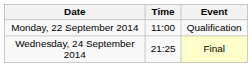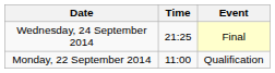 <table class = "wikitable" style="text-align:center;">
 <tr>
 <th width=220>Date</th>
 <th width=50>Time</th>
 <th width=100>Event</th>
 </tr>
 <tr>
+<td>Wednesday, 24 September 2014</td>
+<td>21:25</td>
+<td bgcolor=ffffcc>Final</td>
+</tr>
+<tr>
 <td>Monday, 22 September 2014</td>
 <td>11:00</td>
 <td>Qualification</td>
 </tr>
-<tr>
-<td>Wednesday, 24 September 2014</td>
-<td>21:25</td>
-<td bgcolor=ffffcc>Final</td>
-</tr>
 </table>
